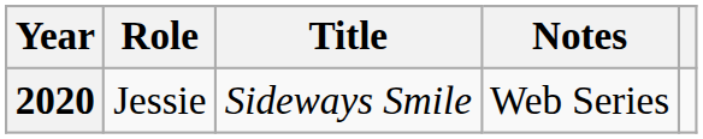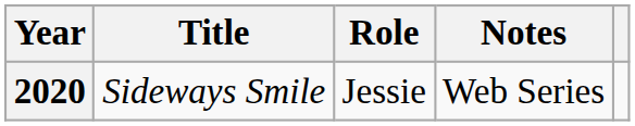 <table class="wikitable plainrowheaders sortable">
 <tr>
 <th scope="col">Year</th>
+<th scope="col">Title</th>
 <th scope="col" class="unsortable">Role</th>
-<th scope="col">Title</th>
 <th scope="col" class="unsortable">Notes</th>
 <th scope="col" class="unsortable"></th>
 </tr>
 <tr>
 <th scope="row">2020</th>
+<td><em>Sideways Smile</em></td>
 <td>Jessie</td>
-<td><em>Sideways Smile</em></td>
 <td>Web Series</td>
 <td style="text-align:center"></td>
 </tr>
 </table>
